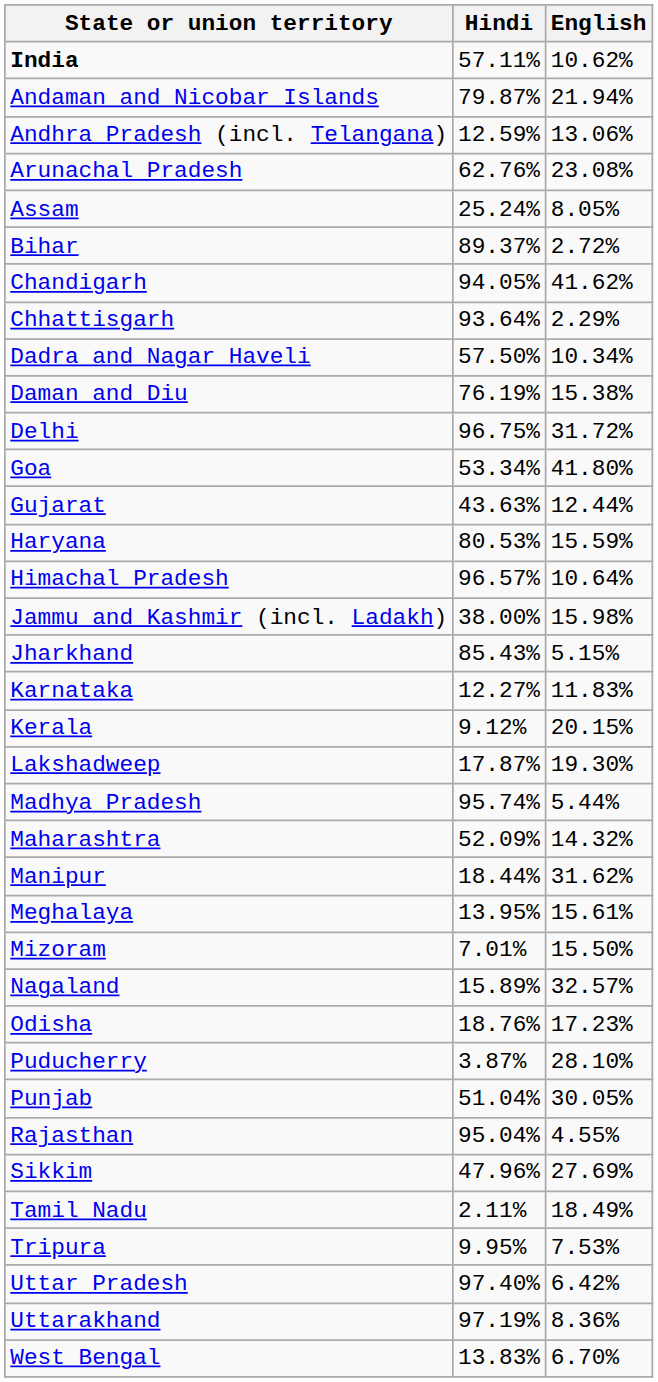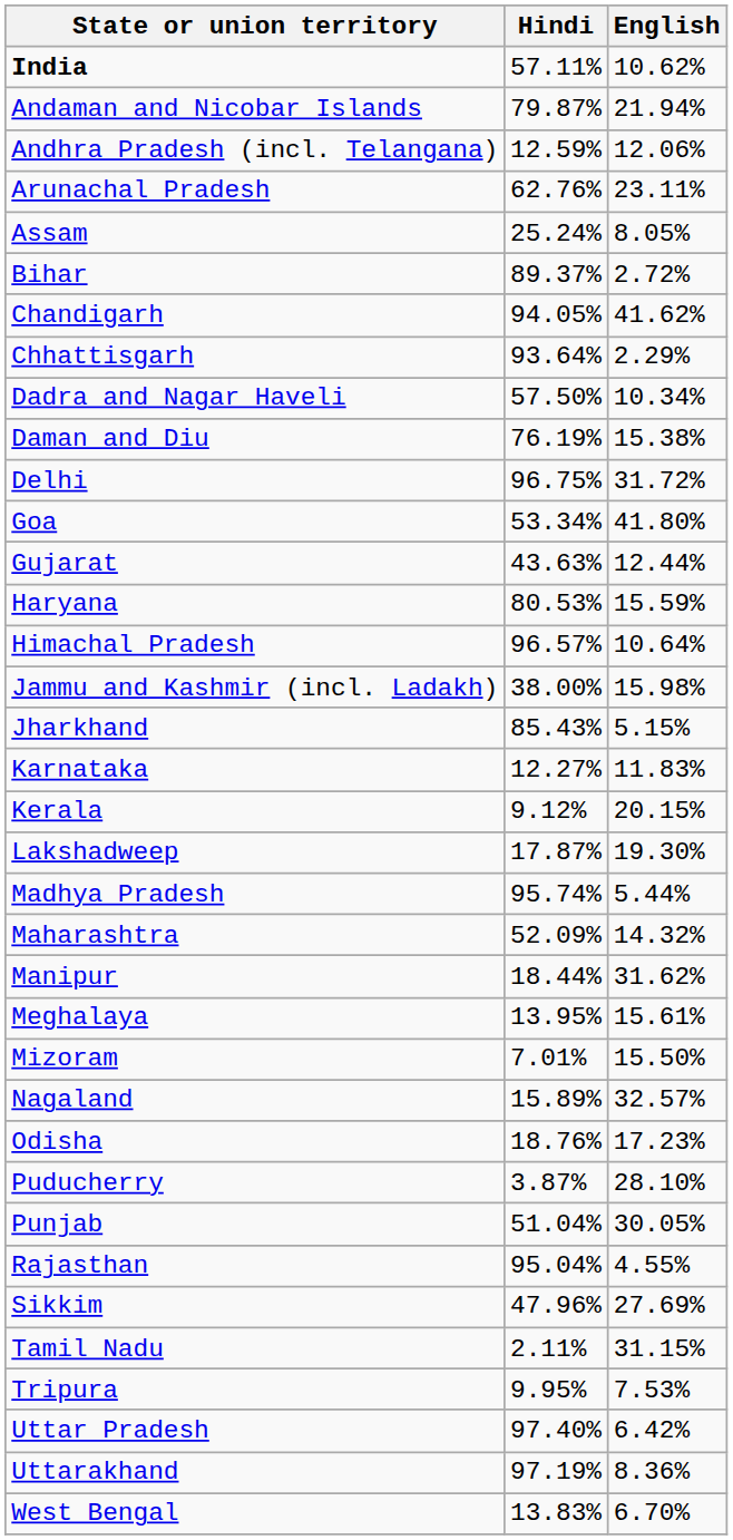 <table class="wikitable sortable">
 <tr>
 <th>State or union territory</th>
 <th>Hindi</th>
 <th>English</th>
 </tr>
 <tr>
 <td><strong>India</strong></td>
 <td>57.11%</td>
 <td>10.62%</td>
 </tr>
 <tr>
 <td><a href='#'>Andaman and Nicobar Islands</a></td>
 <td>79.87%</td>
 <td>21.94%</td>
 </tr>
 <tr>
 <td><a href='#'>Andhra Pradesh</a> (incl. <a href='#'>Telangana</a>)</td>
 <td>12.59%</td>
-<td>13.06%</td>
+<td>12.06%</td>
 </tr>
 <tr>
 <td><a href='#'>Arunachal Pradesh</a></td>
 <td>62.76%</td>
-<td>23.08%</td>
+<td>23.11%</td>
 </tr>
 <tr>
 <td><a href='#'>Assam</a></td>
 <td>25.24%</td>
 <td>8.05%</td>
 </tr>
 <tr>
 <td><a href='#'>Bihar</a></td>
 <td>89.37%</td>
 <td>2.72%</td>
 </tr>
 <tr>
 <td><a href='#'>Chandigarh</a></td>
 <td>94.05%</td>
 <td>41.62%</td>
 </tr>
 <tr>
 <td><a href='#'>Chhattisgarh</a></td>
 <td>93.64%</td>
 <td>2.29%</td>
 </tr>
 <tr>
 <td><a href='#'>Dadra and Nagar Haveli</a></td>
 <td>57.50%</td>
 <td>10.34%</td>
 </tr>
 <tr>
 <td><a href='#'>Daman and Diu</a></td>
 <td>76.19%</td>
 <td>15.38%</td>
 </tr>
 <tr>
 <td><a href='#'>Delhi</a></td>
 <td>96.75%</td>
 <td>31.72%</td>
 </tr>
 <tr>
 <td><a href='#'>Goa</a></td>
 <td>53.34%</td>
 <td>41.80%</td>
 </tr>
 <tr>
 <td><a href='#'>Gujarat</a></td>
 <td>43.63%</td>
 <td>12.44%</td>
 </tr>
 <tr>
 <td><a href='#'>Haryana</a></td>
 <td>80.53%</td>
 <td>15.59%</td>
 </tr>
 <tr>
 <td><a href='#'>Himachal Pradesh</a></td>
 <td>96.57%</td>
 <td>10.64%</td>
 </tr>
 <tr>
 <td><a href='#'>Jammu and Kashmir</a> (incl. <a href='#'>Ladakh</a>)</td>
 <td>38.00%</td>
 <td>15.98%</td>
 </tr>
 <tr>
 <td><a href='#'>Jharkhand</a></td>
 <td>85.43%</td>
 <td>5.15%</td>
 </tr>
 <tr>
 <td><a href='#'>Karnataka</a></td>
 <td>12.27%</td>
 <td>11.83%</td>
 </tr>
 <tr>
 <td><a href='#'>Kerala</a></td>
 <td>9.12%</td>
 <td>20.15%</td>
 </tr>
 <tr>
 <td><a href='#'>Lakshadweep</a></td>
 <td>17.87%</td>
 <td>19.30%</td>
 </tr>
 <tr>
 <td><a href='#'>Madhya Pradesh</a></td>
 <td>95.74%</td>
 <td>5.44%</td>
 </tr>
 <tr>
 <td><a href='#'>Maharashtra</a></td>
 <td>52.09%</td>
 <td>14.32%</td>
 </tr>
 <tr>
 <td><a href='#'>Manipur</a></td>
 <td>18.44%</td>
 <td>31.62%</td>
 </tr>
 <tr>
 <td><a href='#'>Meghalaya</a></td>
 <td>13.95%</td>
 <td>15.61%</td>
 </tr>
 <tr>
 <td><a href='#'>Mizoram</a></td>
 <td>7.01%</td>
 <td>15.50%</td>
 </tr>
 <tr>
 <td><a href='#'>Nagaland</a></td>
 <td>15.89%</td>
 <td>32.57%</td>
 </tr>
 <tr>
 <td><a href='#'>Odisha</a></td>
 <td>18.76%</td>
 <td>17.23%</td>
 </tr>
 <tr>
 <td><a href='#'>Puducherry</a></td>
 <td>3.87%</td>
 <td>28.10%</td>
 </tr>
 <tr>
 <td><a href='#'>Punjab</a></td>
 <td>51.04%</td>
 <td>30.05%</td>
 </tr>
 <tr>
 <td><a href='#'>Rajasthan</a></td>
 <td>95.04%</td>
 <td>4.55%</td>
 </tr>
 <tr>
 <td><a href='#'>Sikkim</a></td>
 <td>47.96%</td>
 <td>27.69%</td>
 </tr>
 <tr>
 <td><a href='#'>Tamil Nadu</a></td>
 <td>2.11%</td>
-<td>18.49%</td>
+<td>31.15%</td>
 </tr>
 <tr>
 <td><a href='#'>Tripura</a></td>
 <td>9.95%</td>
 <td>7.53%</td>
 </tr>
 <tr>
 <td><a href='#'>Uttar Pradesh</a></td>
 <td>97.40%</td>
 <td>6.42%</td>
 </tr>
 <tr>
 <td><a href='#'>Uttarakhand</a></td>
 <td>97.19%</td>
 <td>8.36%</td>
 </tr>
 <tr>
 <td><a href='#'>West Bengal</a></td>
 <td>13.83%</td>
 <td>6.70%</td>
 </tr>
 </table>
